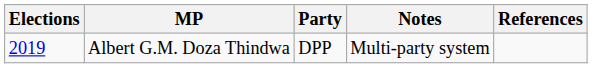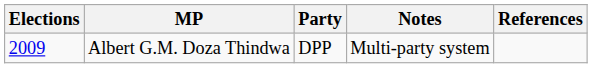 <table class="wikitable">
 <tr>
 <th>Elections</th>
 <th>MP</th>
 <th>Party</th>
 <th>Notes</th>
 <th>References</th>
 </tr>
 <tr>
-<td><a href='#'>2019</a></td>
+<td><a href='#'>2009</a></td>
 <td>Albert G.M. Doza Thindwa</td>
 <td>DPP</td>
 <td>Multi-party system</td>
 <td></td>
 </tr>
 </table>
